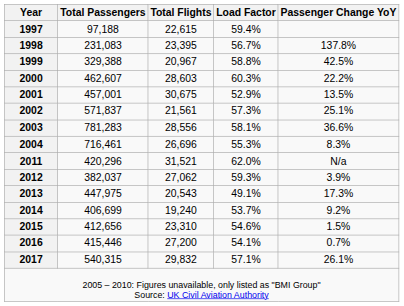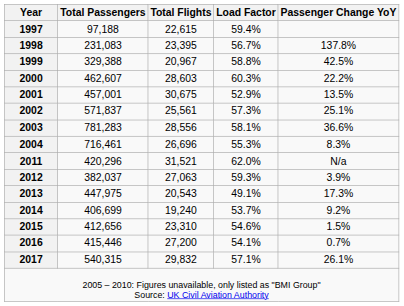 <table class="wikitable sortable" style="text-align:center;">
 <tr>
 <th style="width:75px">Year</th>
 <th>Total Passengers</th>
 <th>Total Flights</th>
 <th>Load Factor</th>
 <th>Passenger Change YoY</th>
 </tr>
 <tr>
 <th>1997</th>
 <td>97,188</td>
 <td>22,615</td>
 <td>59.4%</td>
 <td></td>
 </tr>
 <tr>
 <th>1998</th>
 <td>231,083</td>
 <td>23,395</td>
 <td>56.7%</td>
 <td>137.8%</td>
 </tr>
 <tr>
 <th>1999</th>
 <td>329,388</td>
 <td>20,967</td>
 <td>58.8%</td>
 <td>42.5%</td>
 </tr>
 <tr>
 <th>2000</th>
 <td>462,607</td>
 <td>28,603</td>
 <td>60.3%</td>
 <td>22.2%</td>
 </tr>
 <tr>
 <th>2001</th>
 <td>457,001</td>
 <td>30,675</td>
 <td>52.9%</td>
 <td>13.5%</td>
 </tr>
 <tr>
 <th>2002</th>
 <td>571,837</td>
-<td>21,561</td>
+<td>25,561</td>
 <td>57.3%</td>
 <td>25.1%</td>
 </tr>
 <tr>
 <th>2003</th>
 <td>781,283</td>
 <td>28,556</td>
 <td>58.1%</td>
 <td>36.6%</td>
 </tr>
 <tr>
 <th>2004</th>
 <td>716,461</td>
 <td>26,696</td>
 <td>55.3%</td>
 <td>8.3%</td>
 </tr>
 <tr>
 <th>2011</th>
 <td>420,296</td>
 <td>31,521</td>
 <td>62.0%</td>
 <td>N/a</td>
 </tr>
 <tr>
 <th>2012</th>
 <td>382,037</td>
-<td>27,062</td>
+<td>27,063</td>
 <td>59.3%</td>
 <td>3.9%</td>
 </tr>
 <tr>
 <th>2013</th>
 <td>447,975</td>
 <td>20,543</td>
 <td>49.1%</td>
 <td>17.3%</td>
 </tr>
 <tr>
 <th>2014</th>
 <td>406,699</td>
 <td>19,240</td>
 <td>53.7%</td>
 <td>9.2%</td>
 </tr>
 <tr>
 <th>2015</th>
 <td>412,656</td>
 <td>23,310</td>
 <td>54.6%</td>
 <td>1.5%</td>
 </tr>
 <tr>
 <th>2016</th>
 <td>415,446</td>
 <td>27,200</td>
 <td>54.1%</td>
 <td>0.7%</td>
 </tr>
 <tr>
 <th>2017</th>
 <td>540,315</td>
 <td>29,832</td>
 <td>57.1%</td>
 <td>26.1%</td>
 </tr>
 <tr>
 <td colspan=5 style="font-size:85%"><br>2005 – 2010:  Figures unavailable, only listed as "BMI Group"<br>Source: <a href='#'>UK Civil Aviation Authority</a></td>
 </tr>
 </table>
